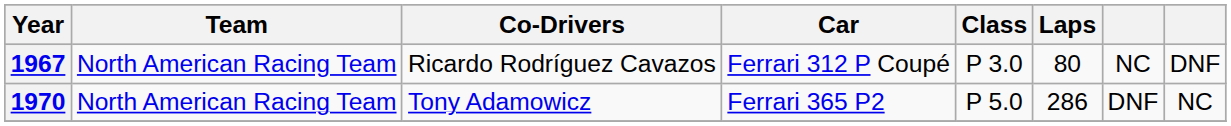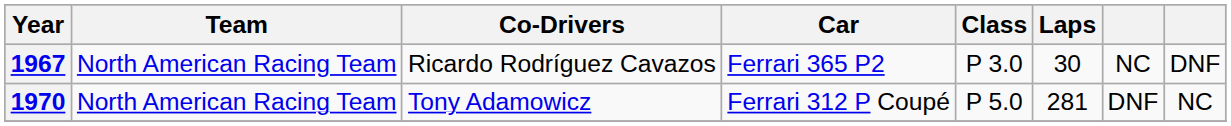 <table class="wikitable" style="text-align:center; font-size:90%">
 <tr>
 <th>Year</th>
 <th>Team</th>
 <th>Co-Drivers</th>
 <th>Car</th>
 <th>Class</th>
 <th>Laps</th>
 <th></th>
 <th></th>
 </tr>
 <tr>
 <th><a href='#'>1967</a></th>
 <td align="left"> <a href='#'>North American Racing Team</a></td>
 <td align="left"> Ricardo Rodríguez Cavazos</td>
-<td align="left"><a href='#'>Ferrari 312 P</a> Coupé</td>
+<td align="left"><a href='#'>Ferrari 365 P2</a></td>
 <td>P 3.0</td>
-<td>80</td>
+<td>30</td>
 <td>NC</td>
 <td>DNF</td>
 </tr>
 <tr>
 <th><a href='#'>1970</a></th>
 <td align="left"> <a href='#'>North American Racing Team</a></td>
 <td align="left"> <a href='#'>Tony Adamowicz</a></td>
-<td align="left"><a href='#'>Ferrari 365 P2</a></td>
+<td align="left"><a href='#'>Ferrari 312 P</a> Coupé</td>
 <td>P 5.0</td>
-<td>286</td>
+<td>281</td>
 <td>DNF</td>
 <td>NC</td>
 </tr>
 <tr>
 </tr>
 </table>
